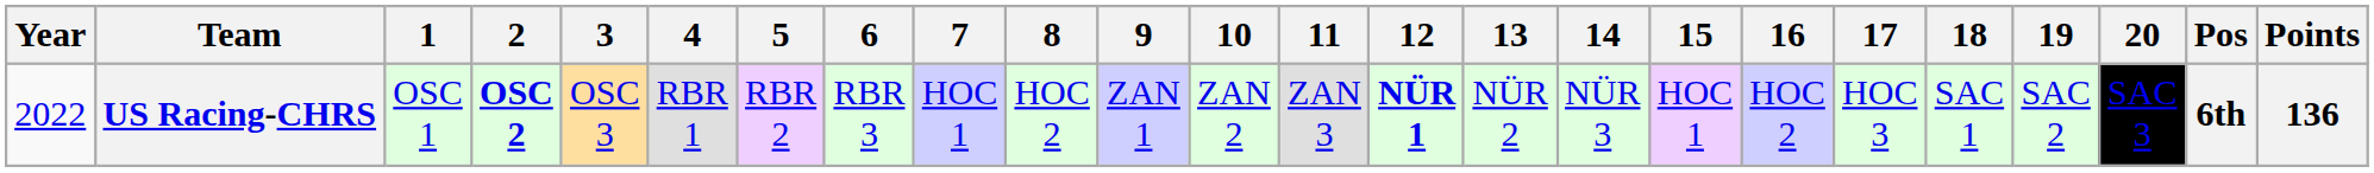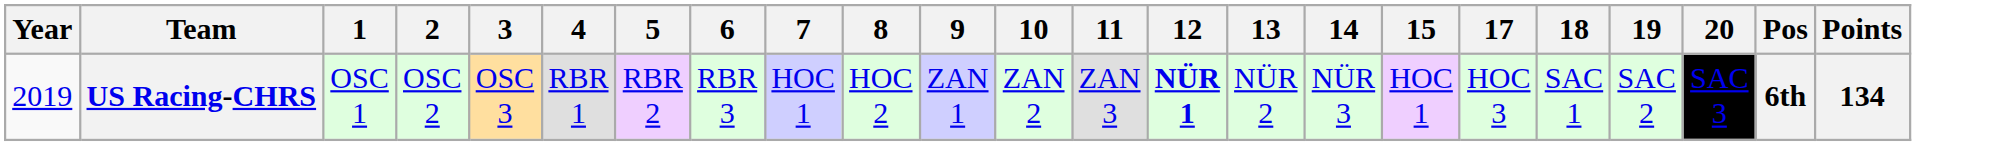 <table class="wikitable" style="text-align:center; font-size:85%">
 <tr>
 <th>Year</th>
 <th>Team</th>
 <th>1</th>
 <th>2</th>
 <th>3</th>
 <th>4</th>
 <th>5</th>
 <th>6</th>
 <th>7</th>
 <th>8</th>
 <th>9</th>
 <th>10</th>
 <th>11</th>
 <th>12</th>
 <th>13</th>
 <th>14</th>
 <th>15</th>
-<th>16</th>
 <th>17</th>
 <th>18</th>
 <th>19</th>
 <th>20</th>
 <th>Pos</th>
 <th>Points</th>
 </tr>
 <tr>
-<td><a href='#'>2022</a></td>
+<td><a href='#'>2019</a></td>
 <th nowrap><a href='#'>US Racing</a>-<a href='#'>CHRS</a></th>
 <td style="background:#DFFFDF;"><a href='#'>OSC<br>1</a><br></td>
-<td style="background:#DFFFDF;"><strong><a href='#'>OSC<br>2</a><br></strong></td>
+<td style="background:#DFFFDF;"><a href='#'>OSC<br>2</a><br></td>
 <td style="background:#FFDF9F;"><a href='#'>OSC<br>3</a><br></td>
 <td style="background:#DFDFDF;"><a href='#'>RBR<br>1</a><br></td>
 <td style="background:#EFCFFF;"><a href='#'>RBR<br>2</a><br></td>
 <td style="background:#DFFFDF;"><a href='#'>RBR<br>3</a><br></td>
 <td style="background:#CFCFFF;"><a href='#'>HOC<br>1</a><br></td>
 <td style="background:#DFFFDF;"><a href='#'>HOC<br>2</a><br></td>
 <td style="background:#CFCFFF;"><a href='#'>ZAN<br>1</a><br></td>
 <td style="background:#DFFFDF;"><a href='#'>ZAN<br>2</a><br></td>
 <td style="background:#DFDFDF;"><a href='#'>ZAN<br>3</a><br></td>
 <td style="background:#DFFFDF;"><strong><a href='#'>NÜR<br>1</a><br></strong></td>
 <td style="background:#DFFFDF;"><a href='#'>NÜR<br>2</a><br></td>
 <td style="background:#DFFFDF;"><a href='#'>NÜR<br>3</a><br></td>
 <td style="background:#EFCFFF;"><a href='#'>HOC<br>1</a><br></td>
-<td style="background:#CFCFFF;"><a href='#'>HOC<br>2</a><br></td>
 <td style="background:#DFFFDF;"><a href='#'>HOC<br>3</a><br></td>
 <td style="background:#DFFFDF;"><a href='#'>SAC<br>1</a><br></td>
 <td style="background:#DFFFDF;"><a href='#'>SAC<br>2</a><br></td>
 <td style="background:#000000; color:white"><a href='#'><span>SAC<br>3</span></a><br></td>
 <th>6th</th>
-<th>136</th>
+<th>134</th>
 </tr>
 </table>
